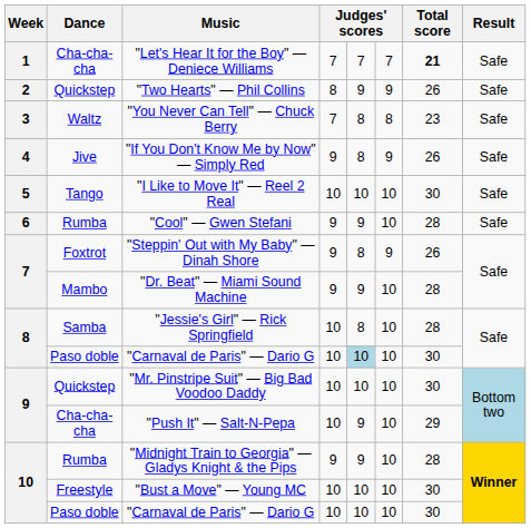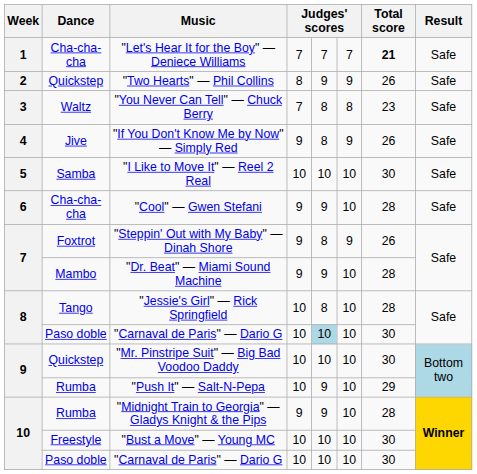 <table class="wikitable unsortable" style="text-align:center;">
 <tr>
 <th scope="col">Week</th>
 <th scope="col">Dance</th>
 <th scope="col">Music</th>
 <th scope="col" colspan="3">Judges' scores</th>
 <th>Total score</th>
 <th scope="col">Result</th>
 </tr>
 <tr>
 <th scope="row">1</th>
 <td><a href='#'>Cha-cha-cha</a></td>
 <td>"<a href='#'>Let's Hear It for the Boy</a>" — <a href='#'>Deniece Williams</a></td>
 <td>7</td>
 <td>7</td>
 <td>7</td>
 <td><strong>21</strong></td>
 <td>Safe</td>
 </tr>
 <tr>
 <th scope="row">2</th>
 <td><a href='#'>Quickstep</a></td>
 <td>"<a href='#'>Two Hearts</a>" — <a href='#'>Phil Collins</a></td>
 <td>8</td>
 <td>9</td>
 <td>9</td>
 <td>26</td>
 <td>Safe</td>
 </tr>
 <tr>
 <th scope="row">3</th>
 <td><a href='#'>Waltz</a></td>
 <td>"<a href='#'>You Never Can Tell</a>" — <a href='#'>Chuck Berry</a></td>
 <td>7</td>
 <td>8</td>
 <td>8</td>
 <td>23</td>
 <td>Safe</td>
 </tr>
 <tr>
 <th scope="row">4</th>
 <td><a href='#'>Jive</a></td>
 <td>"<a href='#'>If You Don't Know Me by Now</a>" — <a href='#'>Simply Red</a></td>
 <td>9</td>
 <td>8</td>
 <td>9</td>
 <td>26</td>
 <td>Safe</td>
 </tr>
 <tr>
 <th scope="row">5</th>
-<td><a href='#'>Tango</a></td>
+<td><a href='#'>Samba</a></td>
 <td>"<a href='#'>I Like to Move It</a>" — <a href='#'>Reel 2 Real</a></td>
 <td>10</td>
 <td>10</td>
 <td>10</td>
 <td>30</td>
 <td>Safe</td>
 </tr>
 <tr>
 <th scope="row">6</th>
-<td><a href='#'>Rumba</a></td>
+<td><a href='#'>Cha-cha-cha</a></td>
 <td>"<a href='#'>Cool</a>" — <a href='#'>Gwen Stefani</a></td>
 <td>9</td>
 <td>9</td>
 <td>10</td>
 <td>28</td>
 <td>Safe</td>
 </tr>
 <tr>
 <th scope="row" rowspan="2">7</th>
 <td><a href='#'>Foxtrot</a></td>
 <td>"<a href='#'>Steppin' Out with My Baby</a>" — <a href='#'>Dinah Shore</a></td>
 <td>9</td>
 <td>8</td>
 <td>9</td>
 <td>26</td>
 <td rowspan="2">Safe</td>
 </tr>
 <tr>
 <td><a href='#'>Mambo</a></td>
 <td>"<a href='#'>Dr. Beat</a>" — <a href='#'>Miami Sound Machine</a></td>
 <td>9</td>
 <td>9</td>
 <td>10</td>
 <td>28</td>
 </tr>
 <tr>
 <th scope="row" rowspan="2">8</th>
-<td><a href='#'>Samba</a></td>
+<td><a href='#'>Tango</a></td>
 <td>"<a href='#'>Jessie's Girl</a>" — <a href='#'>Rick Springfield</a></td>
 <td>10</td>
 <td>8</td>
 <td>10</td>
 <td>28</td>
 <td rowspan="2">Safe</td>
 </tr>
 <tr>
 <td><a href='#'>Paso doble</a></td>
 <td>"<a href='#'>Carnaval de Paris</a>" — <a href='#'>Dario G</a></td>
 <td>10</td>
 <td style="background: lightblue;">10</td>
 <td>10</td>
 <td>30</td>
 </tr>
 <tr>
 <th scope="row" rowspan="2">9</th>
 <td><a href='#'>Quickstep</a></td>
 <td>"<a href='#'>Mr. Pinstripe Suit</a>" — <a href='#'>Big Bad Voodoo Daddy</a></td>
 <td>10</td>
 <td>10</td>
 <td>10</td>
 <td>30</td>
 <td rowspan="2" bgcolor="lightblue">Bottom two</td>
 </tr>
 <tr>
-<td><a href='#'>Cha-cha-cha</a></td>
+<td><a href='#'>Rumba</a></td>
 <td>"<a href='#'>Push It</a>" — <a href='#'>Salt-N-Pepa</a></td>
 <td>10</td>
 <td>9</td>
 <td>10</td>
 <td>29</td>
 </tr>
 <tr>
 <th scope="row" rowspan="3">10</th>
 <td><a href='#'>Rumba</a></td>
 <td>"<a href='#'>Midnight Train to Georgia</a>" — <a href='#'>Gladys Knight & the Pips</a></td>
 <td>9</td>
 <td>9</td>
 <td>10</td>
 <td>28</td>
 <td rowspan="3" bgcolor="gold"><strong>Winner</strong></td>
 </tr>
 <tr>
 <td><a href='#'>Freestyle</a></td>
 <td>"<a href='#'>Bust a Move</a>" — <a href='#'>Young MC</a></td>
 <td>10</td>
 <td>10</td>
 <td>10</td>
 <td>30</td>
 </tr>
 <tr>
 <td><a href='#'>Paso doble</a></td>
 <td>"<a href='#'>Carnaval de Paris</a>" — <a href='#'>Dario G</a></td>
 <td>10</td>
 <td>10</td>
 <td>10</td>
 <td>30</td>
 </tr>
 </table>
